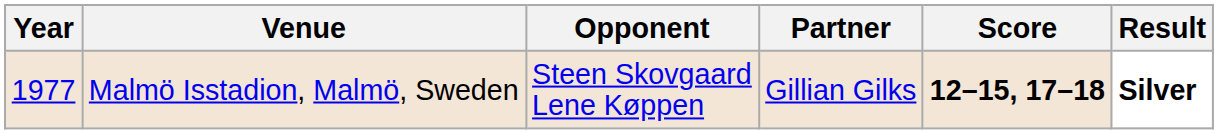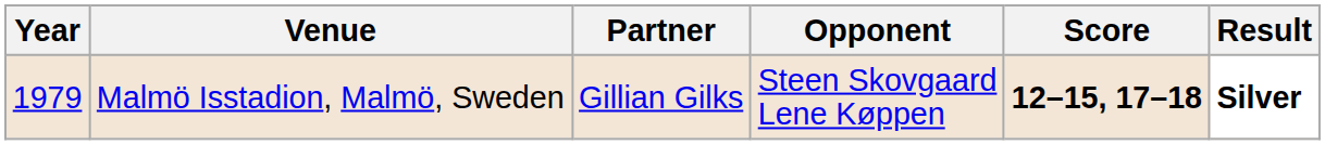 <table class="sortable wikitable" style="font-size: 90%;">
 <tr>
 <th>Year</th>
 <th>Venue</th>
+<th>Partner</th>
 <th>Opponent</th>
-<th>Partner</th>
 <th>Score</th>
 <th>Result</th>
 </tr>
 <tr style="background:#F3E6D7">
-<td align="center"><a href='#'>1977</a></td>
+<td align="center"><a href='#'>1979</a></td>
 <td align="left"><a href='#'>Malmö Isstadion</a>, <a href='#'>Malmö</a>, Sweden</td>
+<td align="left"> <a href='#'>Gillian Gilks</a></td>
 <td align="left"> <a href='#'>Steen Skovgaard</a><br> <a href='#'>Lene Køppen</a></td>
-<td align="left"> <a href='#'>Gillian Gilks</a></td>
 <td align="left"><strong>12–15, 17–18</strong></td>
 <td style="text-align:left; background:white"> <strong>Silver</strong></td>
 </tr>
 </table>
